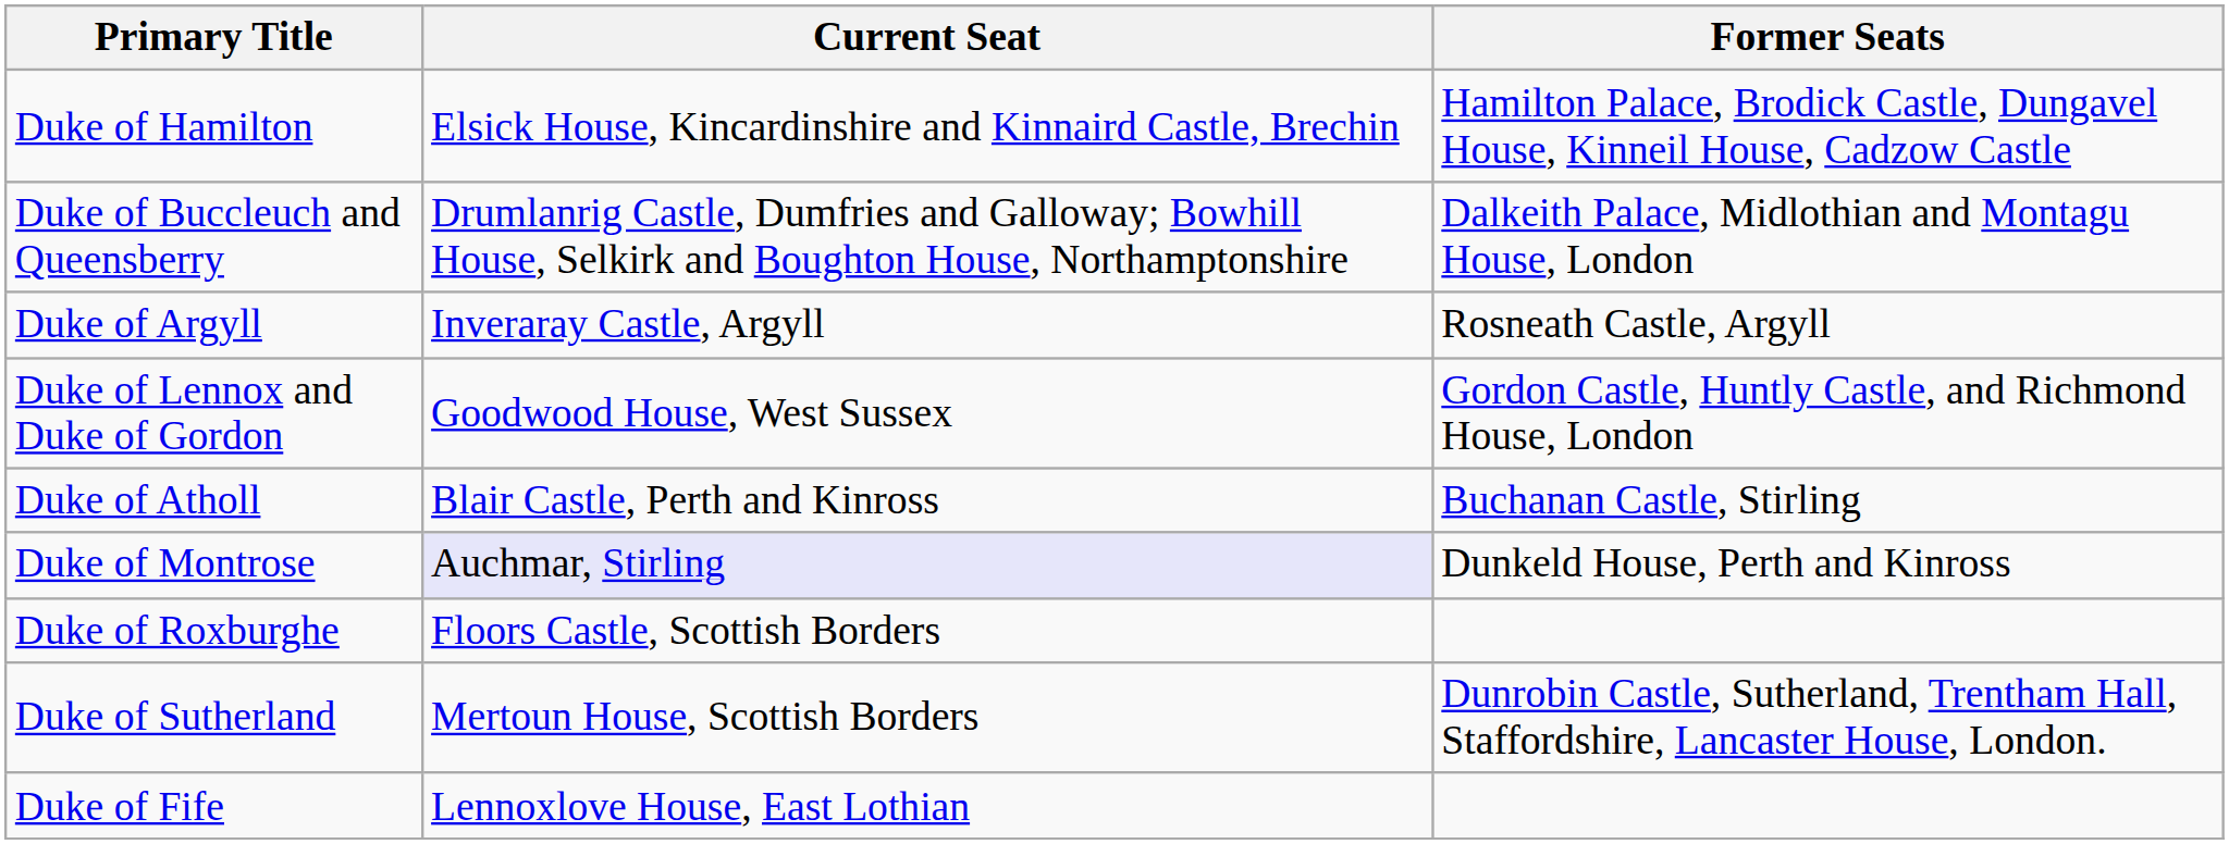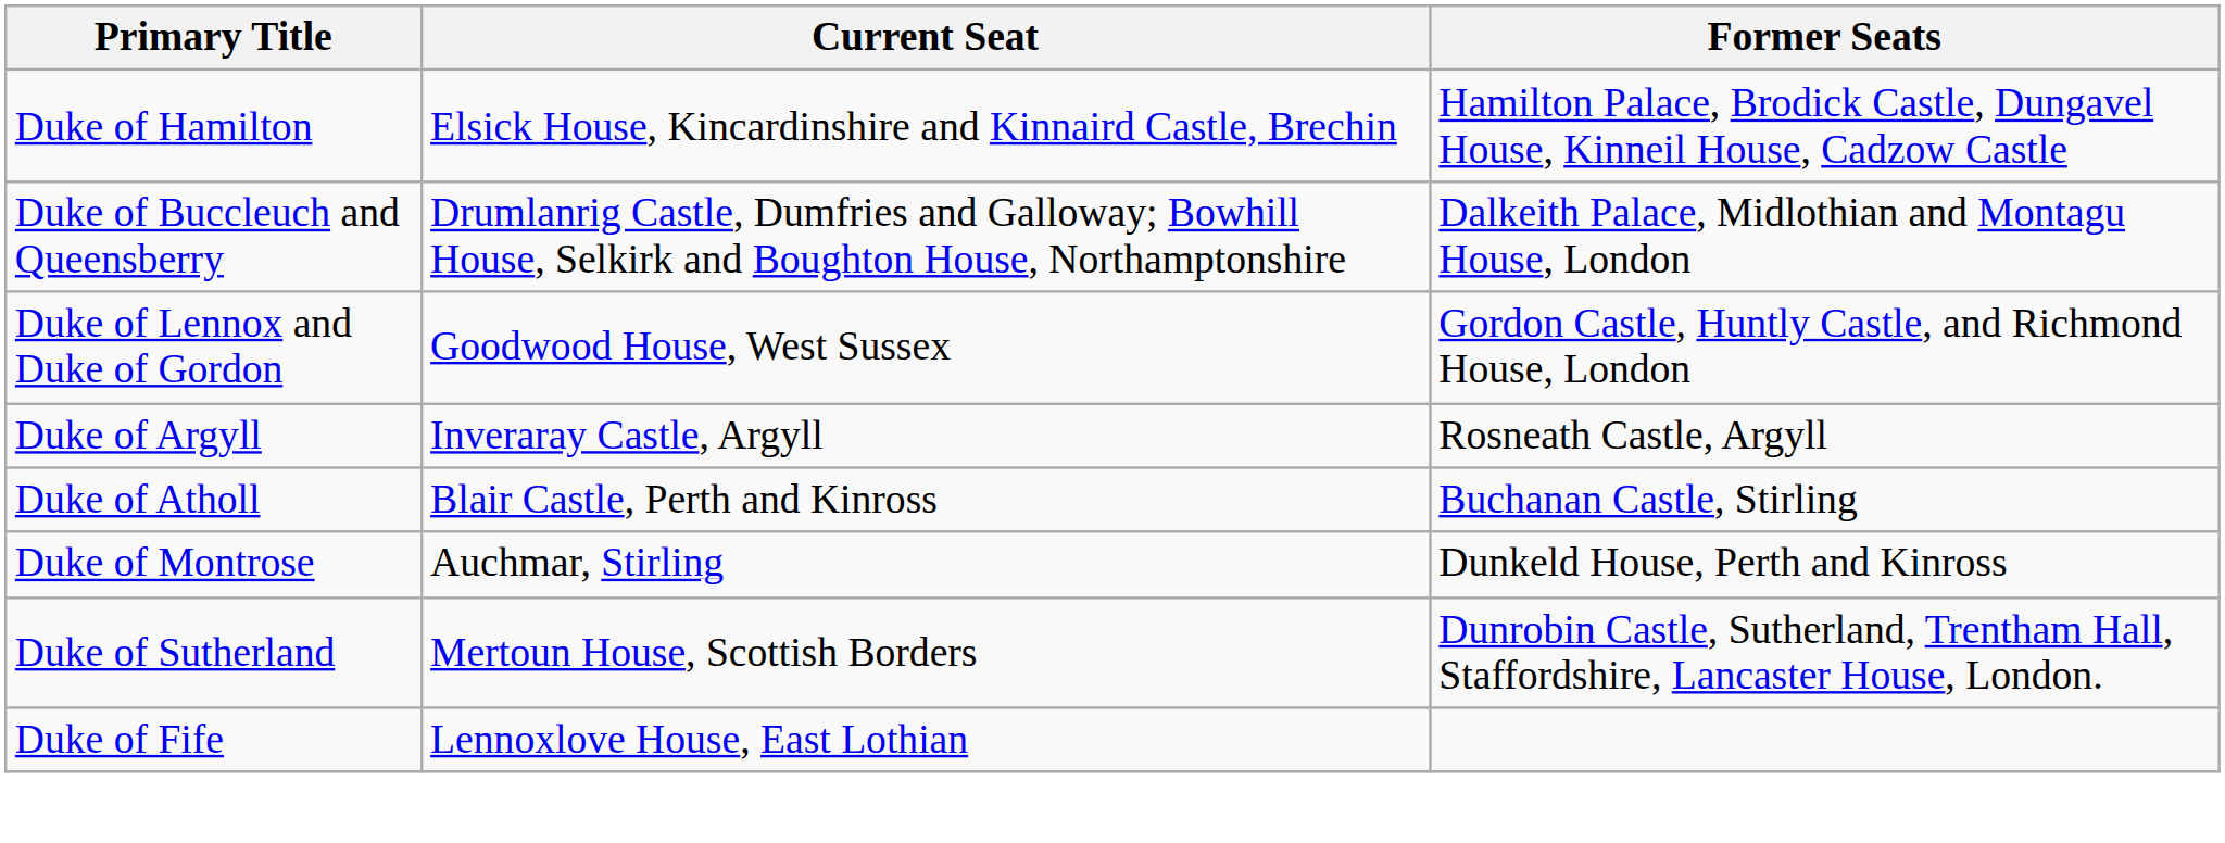 <table class="wikitable" style="text-align:left">
 <tr>
 <th>Primary Title</th>
 <th>Current Seat</th>
 <th>Former Seats</th>
 </tr>
 <tr>
 <td><a href='#'>Duke of Hamilton</a></td>
 <td><a href='#'>Elsick House</a>, Kincardinshire and <a href='#'>Kinnaird Castle, Brechin</a></td>
 <td><a href='#'>Hamilton Palace</a>, <a href='#'>Brodick Castle</a>, <a href='#'>Dungavel House</a>, <a href='#'>Kinneil House</a>, <a href='#'>Cadzow Castle</a></td>
 </tr>
 <tr>
 <td><a href='#'>Duke of Buccleuch</a> and <a href='#'>Queensberry</a></td>
 <td><a href='#'>Drumlanrig Castle</a>, Dumfries and Galloway; <a href='#'>Bowhill House</a>, Selkirk and <a href='#'>Boughton House</a>, Northamptonshire</td>
 <td><a href='#'>Dalkeith Palace</a>, Midlothian and <a href='#'>Montagu House</a>, London</td>
 </tr>
 <tr>
+<td><a href='#'>Duke of Lennox</a> and <a href='#'>Duke of Gordon</a></td>
+<td><a href='#'>Goodwood House</a>, West Sussex</td>
+<td><a href='#'>Gordon Castle</a>, <a href='#'>Huntly Castle</a>, and Richmond House, London</td>
+</tr>
+<tr>
 <td><a href='#'>Duke of Argyll</a></td>
 <td><a href='#'>Inveraray Castle</a>, Argyll</td>
 <td>Rosneath Castle, Argyll</td>
-</tr>
-<tr>
-<td><a href='#'>Duke of Lennox</a> and <a href='#'>Duke of Gordon</a></td>
-<td><a href='#'>Goodwood House</a>, West Sussex</td>
-<td><a href='#'>Gordon Castle</a>, <a href='#'>Huntly Castle</a>, and Richmond House, London</td>
 </tr>
 <tr>
 <td><a href='#'>Duke of Atholl</a></td>
 <td><a href='#'>Blair Castle</a>, Perth and Kinross</td>
 <td><a href='#'>Buchanan Castle</a>, Stirling</td>
 </tr>
 <tr>
 <td><a href='#'>Duke of Montrose</a></td>
-<td style="background: lavender;">Auchmar, <a href='#'>Stirling</a></td>
+<td>Auchmar, <a href='#'>Stirling</a></td>
 <td>Dunkeld House, Perth and Kinross</td>
-</tr>
-<tr>
-<td><a href='#'>Duke of Roxburghe</a></td>
-<td><a href='#'>Floors Castle</a>, Scottish Borders</td>
-<td></td>
 </tr>
 <tr>
 <td><a href='#'>Duke of Sutherland</a></td>
 <td><a href='#'>Mertoun House</a>, Scottish Borders</td>
 <td><a href='#'>Dunrobin Castle</a>, Sutherland, <a href='#'>Trentham Hall</a>, Staffordshire, <a href='#'>Lancaster House</a>, London.</td>
 </tr>
 <tr>
 <td><a href='#'>Duke of Fife</a></td>
 <td><a href='#'>Lennoxlove House</a>, <a href='#'>East Lothian</a></td>
 <td></td>
 </tr>
 <tr>
 </tr>
 </table>
